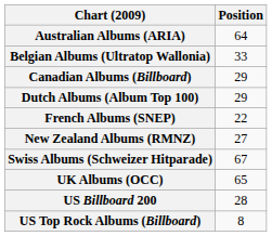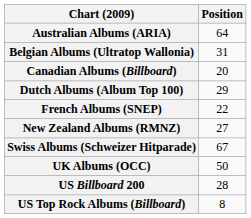 <table class="wikitable sortable plainrowheaders">
 <tr>
 <th>Chart (2009)</th>
 <th>Position</th>
 </tr>
 <tr>
 <th scope="row">Australian Albums (ARIA)</th>
 <td style="text-align:center;">64</td>
 </tr>
 <tr>
 <th scope="row">Belgian Albums (Ultratop Wallonia)</th>
-<td style="text-align:center;">33</td>
+<td style="text-align:center;">31</td>
 </tr>
 <tr>
 <th scope="row">Canadian Albums (<em>Billboard</em>)</th>
-<td style="text-align:center;">29</td>
+<td style="text-align:center;">20</td>
 </tr>
 <tr>
 <th scope="row">Dutch Albums (Album Top 100)</th>
 <td style="text-align:center;">29</td>
 </tr>
 <tr>
 <th scope="row">French Albums (SNEP)</th>
 <td style="text-align:center;">22</td>
 </tr>
 <tr>
 <th scope="row">New Zealand Albums (RMNZ)</th>
 <td style="text-align:center;">27</td>
 </tr>
 <tr>
 <th scope="row">Swiss Albums (Schweizer Hitparade)</th>
 <td style="text-align:center;">67</td>
 </tr>
 <tr>
 <th scope="row">UK Albums (OCC)</th>
-<td style="text-align:center;">65</td>
+<td style="text-align:center;">50</td>
 </tr>
 <tr>
 <th scope="row">US <em>Billboard</em> 200</th>
 <td style="text-align:center;">28</td>
 </tr>
 <tr>
 <th scope="row">US Top Rock Albums (<em>Billboard</em>)</th>
 <td style="text-align:center;">8</td>
 </tr>
 </table>
